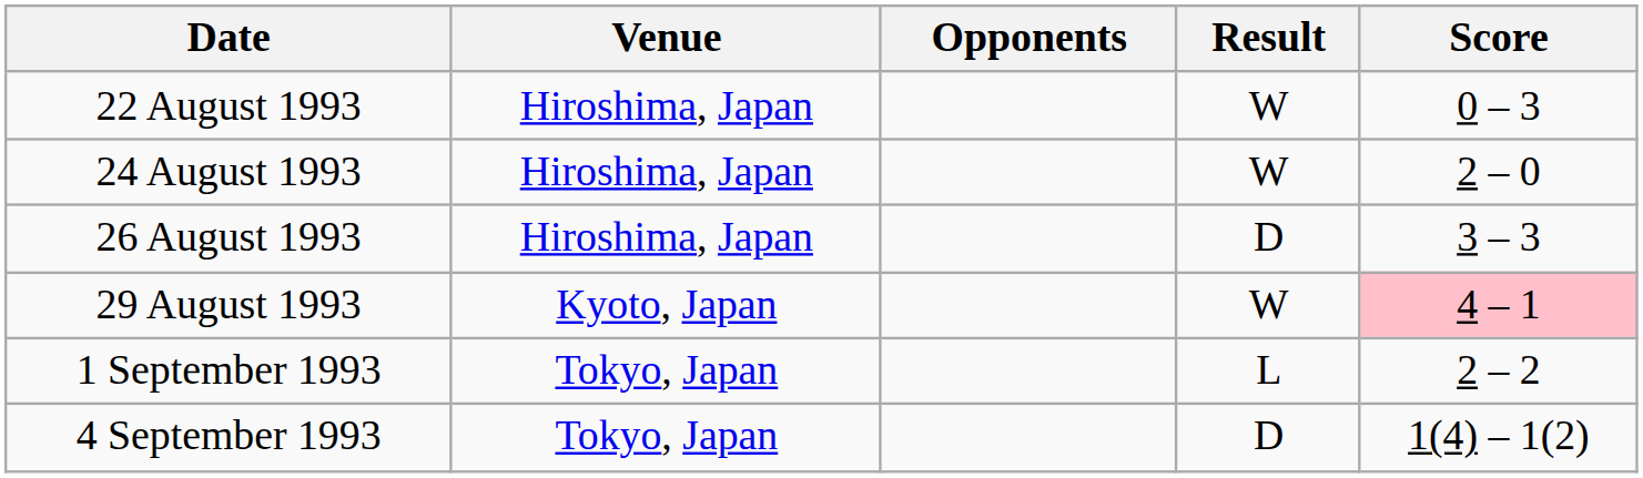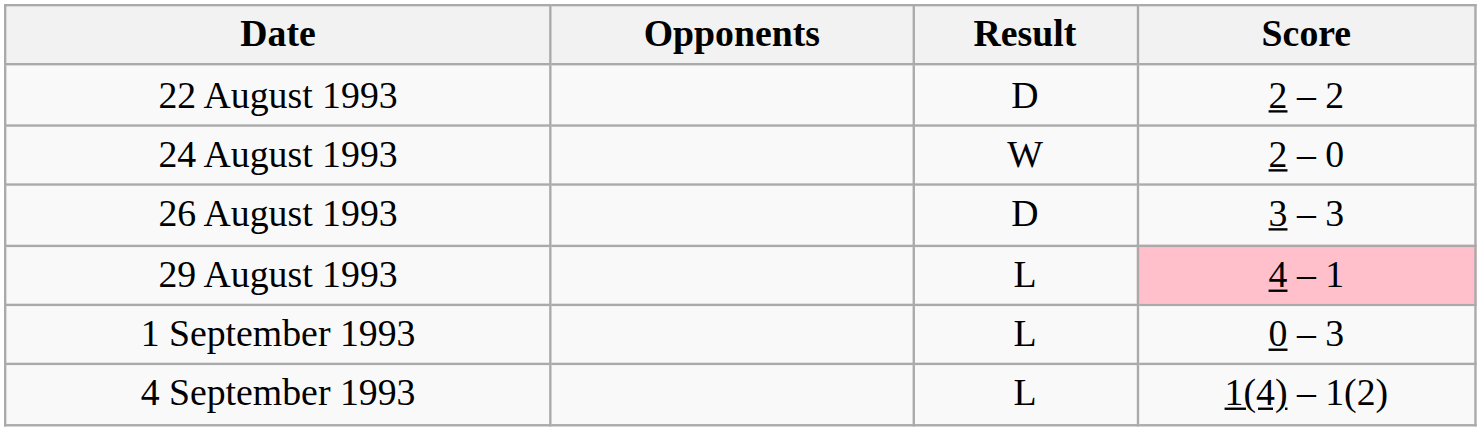 <table class="wikitable"  style="text-align:center; width:100%;">
 <tr>
 <th>Date</th>
-<th>Venue</th>
 <th>Opponents</th>
 <th>Result</th>
 <th>Score</th>
 </tr>
 <tr>
 <td>22 August 1993</td>
-<td><a href='#'>Hiroshima</a>, <a href='#'>Japan</a></td>
 <td></td>
-<td>W</td>
-<td><u>0</u> – 3</td>
+<td>D</td>
+<td><u>2</u> – 2</td>
 </tr>
 <tr>
 <td>24 August 1993</td>
-<td><a href='#'>Hiroshima</a>, <a href='#'>Japan</a></td>
 <td></td>
 <td>W</td>
 <td><u>2</u> – 0</td>
 </tr>
 <tr>
 <td>26 August 1993</td>
-<td><a href='#'>Hiroshima</a>, <a href='#'>Japan</a></td>
 <td></td>
 <td>D</td>
 <td><u>3</u> – 3</td>
 </tr>
 <tr>
 <td>29 August 1993</td>
-<td><a href='#'>Kyoto</a>, <a href='#'>Japan</a></td>
 <td></td>
-<td>W</td>
+<td>L</td>
 <td style="background: pink;"><u>4</u> – 1</td>
 </tr>
 <tr>
 <td>1 September 1993</td>
-<td><a href='#'>Tokyo</a>, <a href='#'>Japan</a></td>
 <td></td>
 <td>L</td>
-<td><u>2</u> – 2</td>
+<td><u>0</u> – 3</td>
 </tr>
 <tr>
 <td>4 September 1993</td>
-<td><a href='#'>Tokyo</a>, <a href='#'>Japan</a></td>
 <td></td>
-<td>D</td>
+<td>L</td>
 <td><u>1(4)</u> – 1(2)</td>
 </tr>
 </table>
